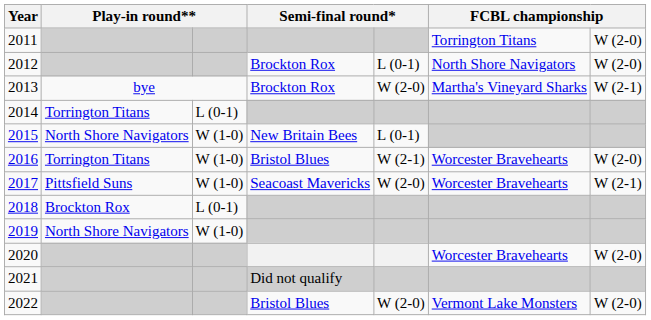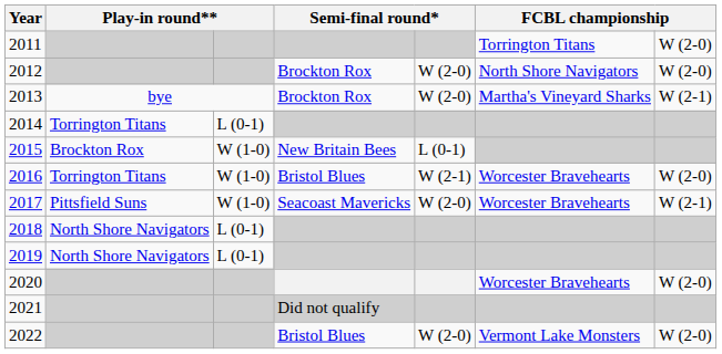 <table class="wikitable">
 <tr>
 <th>Year</th>
 <th colspan=2>Play-in round**</th>
 <th colspan=2>Semi-final round*</th>
 <th colspan=2>FCBL championship</th>
 </tr>
 <tr>
 <td>2011</td>
 <th style="background-color:#cfcfcf;"></th>
 <th style="background-color:#cfcfcf;"></th>
 <th style="background-color:#cfcfcf;"></th>
 <th style="background-color:#cfcfcf;"></th>
 <td><a href='#'>Torrington Titans</a></td>
 <td>W (2-0)</td>
 </tr>
 <tr>
 <td>2012</td>
 <th style="background-color:#cfcfcf;"></th>
 <th style="background-color:#cfcfcf;"></th>
 <td><a href='#'>Brockton Rox</a></td>
-<td>L (0-1)</td>
+<td>W (2-0)</td>
 <td><a href='#'>North Shore Navigators</a></td>
 <td>W (2-0)</td>
 </tr>
 <tr>
 <td>2013</td>
 <td colspan=2 style="text-align: center"><a href='#'>bye</a></td>
 <td><a href='#'>Brockton Rox</a></td>
 <td>W (2-0)</td>
 <td><a href='#'>Martha's Vineyard Sharks</a></td>
 <td>W (2-1)</td>
 </tr>
 <tr>
 <td>2014</td>
 <td><a href='#'>Torrington Titans</a></td>
 <td>L (0-1)</td>
 <th style="background-color:#cfcfcf;"></th>
 <th style="background-color:#cfcfcf;"></th>
 <th style="background-color:#cfcfcf;"></th>
 <th style="background-color:#cfcfcf;"></th>
 </tr>
 <tr>
 <td><a href='#'>2015</a></td>
-<td><a href='#'>North Shore Navigators</a></td>
+<td><a href='#'>Brockton Rox</a></td>
 <td>W (1-0)</td>
 <td><a href='#'>New Britain Bees</a></td>
 <td>L (0-1)</td>
 <th style="background-color:#cfcfcf;"></th>
 <th style="background-color:#cfcfcf;"></th>
 </tr>
 <tr>
 <td><a href='#'>2016</a></td>
 <td><a href='#'>Torrington Titans</a></td>
 <td>W (1-0)</td>
 <td><a href='#'>Bristol Blues</a></td>
 <td>W (2-1)</td>
 <td><a href='#'>Worcester Bravehearts</a></td>
 <td>W (2-0)</td>
 </tr>
 <tr>
 <td><a href='#'>2017</a></td>
 <td><a href='#'>Pittsfield Suns</a></td>
 <td>W (1-0)</td>
 <td><a href='#'>Seacoast Mavericks</a></td>
 <td>W (2-0)</td>
 <td><a href='#'>Worcester Bravehearts</a></td>
 <td>W (2-1)</td>
 </tr>
 <tr>
 <td><a href='#'>2018</a></td>
-<td><a href='#'>Brockton Rox</a></td>
+<td><a href='#'>North Shore Navigators</a></td>
 <td>L (0-1)</td>
 <th style="background-color:#cfcfcf;"></th>
 <th style="background-color:#cfcfcf;"></th>
 <th style="background-color:#cfcfcf;"></th>
 <th style="background-color:#cfcfcf;"></th>
 </tr>
 <tr>
 <td><a href='#'>2019</a></td>
 <td><a href='#'>North Shore Navigators</a></td>
-<td>W (1-0)</td>
+<td>L (0-1)</td>
 <th style="background-color:#cfcfcf;"></th>
 <th style="background-color:#cfcfcf;"></th>
 <th style="background-color:#cfcfcf;"></th>
 <th style="background-color:#cfcfcf;"></th>
 </tr>
 <tr>
 <td>2020</td>
 <th style="background-color:#cfcfcf;"></th>
 <th style="background-color:#cfcfcf;"></th>
 <th></th>
 <th></th>
 <td><a href='#'>Worcester Bravehearts</a></td>
 <td>W (2-0)</td>
 </tr>
 <tr>
 <td>2021</td>
 <th style="background-color:#cfcfcf;"></th>
 <th style="background-color:#cfcfcf;"></th>
 <td style="background-color:#cfcfcf;">Did not qualify</td>
 <td style="background-color:#cfcfcf;"></td>
 <th style="background-color:#cfcfcf;"></th>
 <th style="background-color:#cfcfcf;"></th>
 </tr>
 <tr>
 <td>2022</td>
 <th style="background-color:#cfcfcf;"></th>
 <th style="background-color:#cfcfcf;"></th>
 <td><a href='#'>Bristol Blues</a></td>
 <td>W (2-0)</td>
 <td><a href='#'>Vermont Lake Monsters</a></td>
 <td>W (2-0)</td>
 </tr>
 </table>
